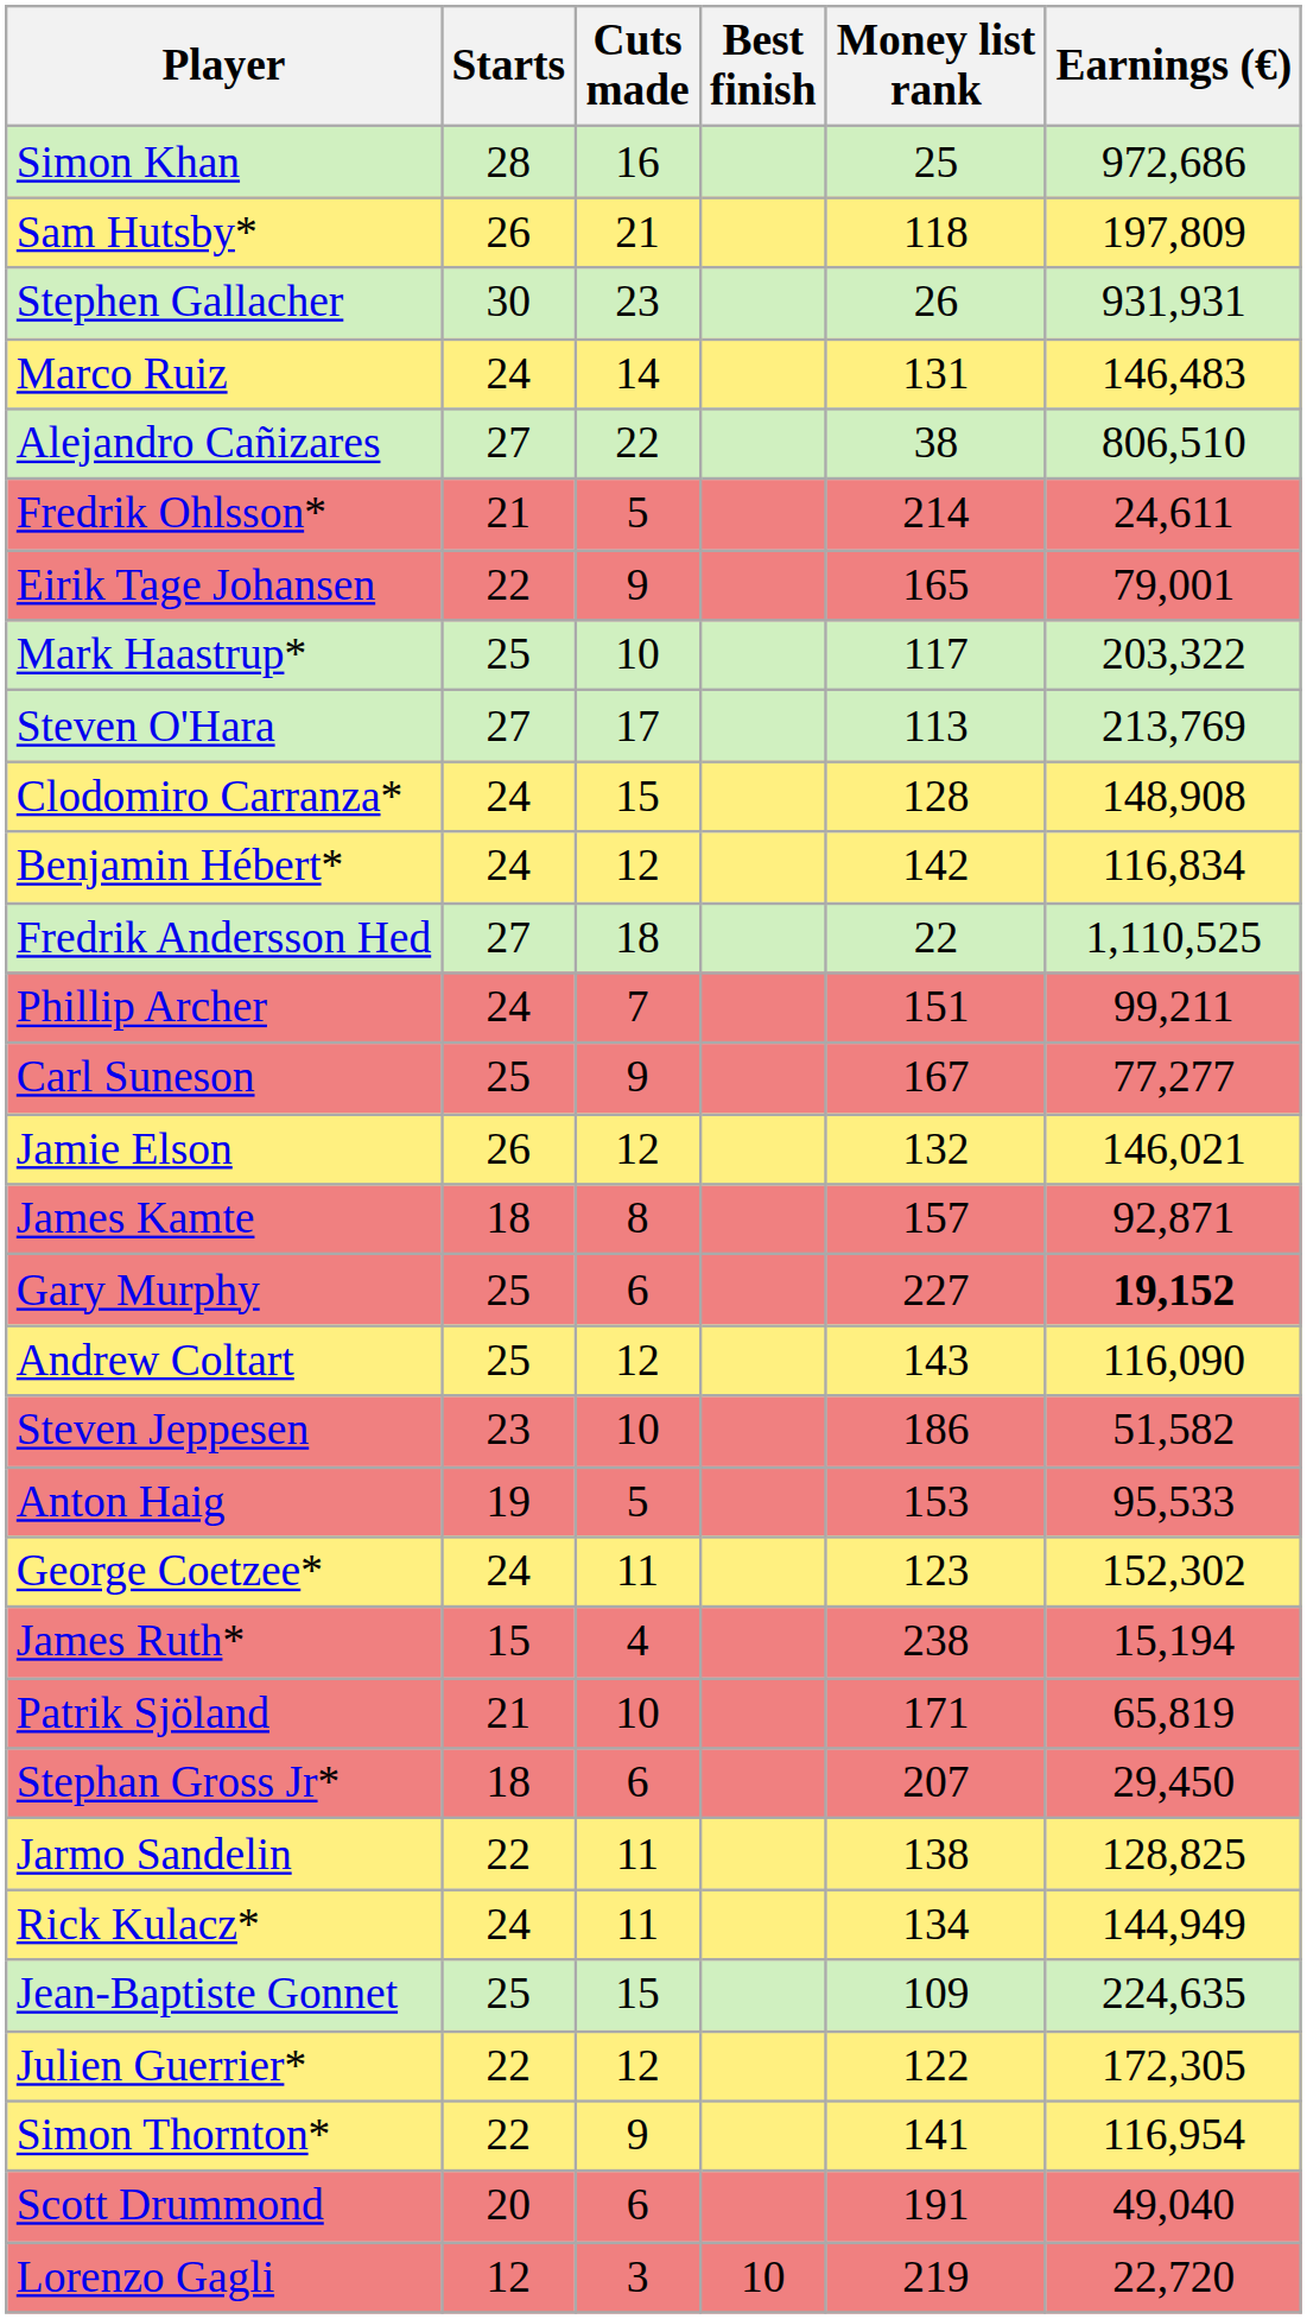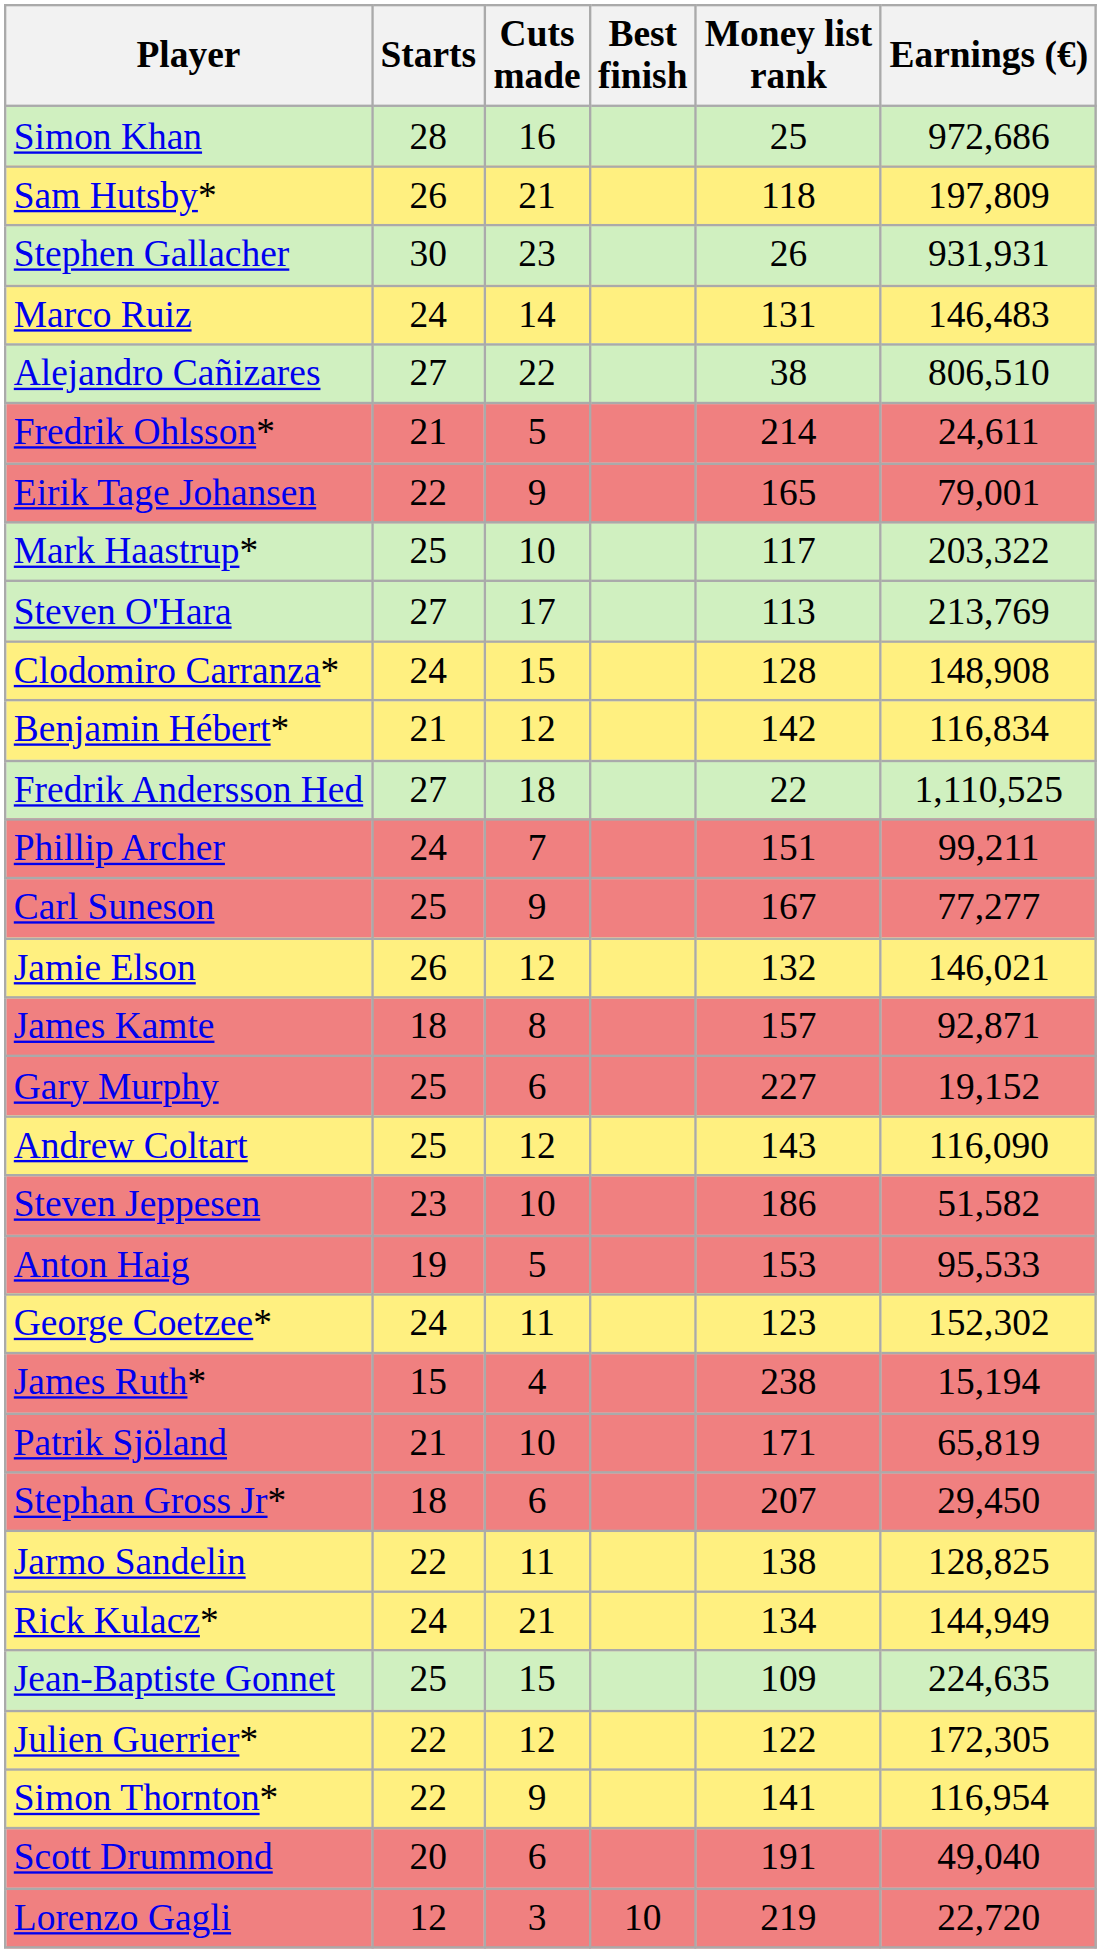 <table class=" sortable wikitable" style="text-align:center">
 <tr>
 <th>Player</th>
 <th>Starts</th>
 <th>Cuts<br>made</th>
 <th>Best<br>finish</th>
 <th>Money list<br>rank</th>
 <th>Earnings (€)</th>
 </tr>
 <tr style="background:#D0F0C0;">
 <td align=left> <a href='#'>Simon Khan</a></td>
 <td>28</td>
 <td>16</td>
 <td></td>
 <td>25</td>
 <td>972,686</td>
 </tr>
 <tr style="background:#FFF080;">
 <td align=left> <a href='#'>Sam Hutsby</a>*</td>
 <td>26</td>
 <td>21</td>
 <td></td>
 <td>118</td>
 <td>197,809</td>
 </tr>
 <tr style="background:#D0F0C0;">
 <td align=left> <a href='#'>Stephen Gallacher</a></td>
 <td>30</td>
 <td>23</td>
 <td></td>
 <td>26</td>
 <td>931,931</td>
 </tr>
 <tr style="background:#FFF080;">
 <td align=left> <a href='#'>Marco Ruiz</a></td>
 <td>24</td>
 <td>14</td>
 <td></td>
 <td>131</td>
 <td>146,483</td>
 </tr>
 <tr style="background:#D0F0C0;">
 <td align=left> <a href='#'>Alejandro Cañizares</a></td>
 <td>27</td>
 <td>22</td>
 <td></td>
 <td>38</td>
 <td>806,510</td>
 </tr>
 <tr style="background:#F08080;">
 <td align=left> <a href='#'>Fredrik Ohlsson</a>*</td>
 <td>21</td>
 <td>5</td>
 <td></td>
 <td>214</td>
 <td>24,611</td>
 </tr>
 <tr style="background:#F08080;">
 <td align=left> <a href='#'>Eirik Tage Johansen</a></td>
 <td>22</td>
 <td>9</td>
 <td></td>
 <td>165</td>
 <td>79,001</td>
 </tr>
 <tr style="background:#D0F0C0;">
 <td align=left> <a href='#'>Mark Haastrup</a>*</td>
 <td>25</td>
 <td>10</td>
 <td></td>
 <td>117</td>
 <td>203,322</td>
 </tr>
 <tr style="background:#D0F0C0;">
 <td align=left> <a href='#'>Steven O'Hara</a></td>
 <td>27</td>
 <td>17</td>
 <td></td>
 <td>113</td>
 <td>213,769</td>
 </tr>
 <tr style="background:#FFF080;">
 <td align=left> <a href='#'>Clodomiro Carranza</a>*</td>
 <td>24</td>
 <td>15</td>
 <td></td>
 <td>128</td>
 <td>148,908</td>
 </tr>
 <tr style="background:#FFF080;">
 <td align=left> <a href='#'>Benjamin Hébert</a>*</td>
-<td>24</td>
+<td>21</td>
 <td>12</td>
 <td></td>
 <td>142</td>
 <td>116,834</td>
 </tr>
 <tr style="background:#D0F0C0;">
 <td align=left> <a href='#'>Fredrik Andersson Hed</a></td>
 <td>27</td>
 <td>18</td>
 <td></td>
 <td>22</td>
 <td>1,110,525</td>
 </tr>
 <tr style="background:#F08080;">
 <td align=left> <a href='#'>Phillip Archer</a></td>
 <td>24</td>
 <td>7</td>
 <td></td>
 <td>151</td>
 <td>99,211</td>
 </tr>
 <tr style="background:#F08080;">
 <td align=left> <a href='#'>Carl Suneson</a></td>
 <td>25</td>
 <td>9</td>
 <td></td>
 <td>167</td>
 <td>77,277</td>
 </tr>
 <tr style="background:#FFF080;">
 <td align=left> <a href='#'>Jamie Elson</a></td>
 <td>26</td>
 <td>12</td>
 <td></td>
 <td>132</td>
 <td>146,021</td>
 </tr>
 <tr style="background:#F08080;">
 <td align=left> <a href='#'>James Kamte</a></td>
 <td>18</td>
 <td>8</td>
 <td></td>
 <td>157</td>
 <td>92,871</td>
 </tr>
 <tr style="background:#F08080;">
 <td align=left> <a href='#'>Gary Murphy</a></td>
 <td>25</td>
 <td>6</td>
 <td></td>
 <td>227</td>
-<td><strong>19,152</strong></td>
+<td>19,152</td>
 </tr>
 <tr style="background:#FFF080;">
 <td align=left> <a href='#'>Andrew Coltart</a></td>
 <td>25</td>
 <td>12</td>
 <td></td>
 <td>143</td>
 <td>116,090</td>
 </tr>
 <tr style="background:#F08080;">
 <td align=left> <a href='#'>Steven Jeppesen</a></td>
 <td>23</td>
 <td>10</td>
 <td></td>
 <td>186</td>
 <td>51,582</td>
 </tr>
 <tr style="background:#F08080;">
 <td align=left> <a href='#'>Anton Haig</a></td>
 <td>19</td>
 <td>5</td>
 <td></td>
 <td>153</td>
 <td>95,533</td>
 </tr>
 <tr style="background:#FFF080;">
 <td align=left> <a href='#'>George Coetzee</a>*</td>
 <td>24</td>
 <td>11</td>
 <td></td>
 <td>123</td>
 <td>152,302</td>
 </tr>
 <tr style="background:#F08080;">
 <td align=left> <a href='#'>James Ruth</a>*</td>
 <td>15</td>
 <td>4</td>
 <td></td>
 <td>238</td>
 <td>15,194</td>
 </tr>
 <tr style="background:#F08080;">
 <td align=left> <a href='#'>Patrik Sjöland</a></td>
 <td>21</td>
 <td>10</td>
 <td></td>
 <td>171</td>
 <td>65,819</td>
 </tr>
 <tr style="background:#F08080;">
 <td align=left> <a href='#'>Stephan Gross Jr</a>*</td>
 <td>18</td>
 <td>6</td>
 <td></td>
 <td>207</td>
 <td>29,450</td>
 </tr>
 <tr style="background:#FFF080;">
 <td align=left> <a href='#'>Jarmo Sandelin</a></td>
 <td>22</td>
 <td>11</td>
 <td></td>
 <td>138</td>
 <td>128,825</td>
 </tr>
 <tr style="background:#FFF080;">
 <td align=left> <a href='#'>Rick Kulacz</a>*</td>
 <td>24</td>
-<td>11</td>
+<td>21</td>
 <td></td>
 <td>134</td>
 <td>144,949</td>
 </tr>
 <tr style="background:#D0F0C0;">
 <td align=left> <a href='#'>Jean-Baptiste Gonnet</a></td>
 <td>25</td>
 <td>15</td>
 <td></td>
 <td>109</td>
 <td>224,635</td>
 </tr>
 <tr style="background:#FFF080;">
 <td align=left> <a href='#'>Julien Guerrier</a>*</td>
 <td>22</td>
 <td>12</td>
 <td></td>
 <td>122</td>
 <td>172,305</td>
 </tr>
 <tr style="background:#FFF080;">
 <td align=left> <a href='#'>Simon Thornton</a>*</td>
 <td>22</td>
 <td>9</td>
 <td></td>
 <td>141</td>
 <td>116,954</td>
 </tr>
 <tr style="background:#F08080;">
 <td align=left> <a href='#'>Scott Drummond</a></td>
 <td>20</td>
 <td>6</td>
 <td></td>
 <td>191</td>
 <td>49,040</td>
 </tr>
 <tr style="background:#F08080;">
 <td align=left> <a href='#'>Lorenzo Gagli</a></td>
 <td>12</td>
 <td>3</td>
 <td>10</td>
 <td>219</td>
 <td>22,720</td>
 </tr>
 </table>
